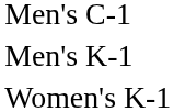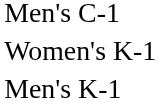 <table>
 <tr>
 <td>Men's C-1</td>
+<td></td>
+<td></td>
+<td></td>
+</tr>
+<tr>
+<td>Women's K-1</td>
 <td></td>
 <td></td>
 <td></td>
 </tr>
 <tr>
 <td>Men's K-1</td>
 <td></td>
 <td></td>
 <td></td>
 </tr>
-<tr>
-<td>Women's K-1</td>
-<td></td>
-<td></td>
-<td></td>
-</tr>
 </table>
